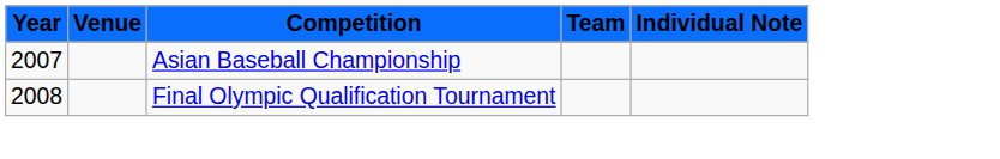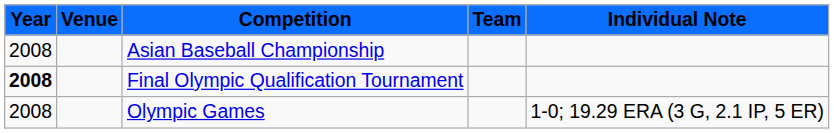 <table class="wikitable">
 <tr>
 <th style="background:#0A6EFF"><span>Year</span></th>
 <th style="background:#0A6EFF"><span>Venue</span></th>
 <th style="background:#0A6EFF"><span>Competition</span></th>
 <th style="background:#0A6EFF"><span>Team</span></th>
 <th style="background:#0A6EFF"><span>Individual Note</span></th>
 </tr>
 <tr>
-<td>2007</td>
+<td>2008</td>
 <td></td>
 <td><a href='#'>Asian Baseball Championship</a></td>
 <td style="text-align:center"></td>
 <td></td>
 </tr>
 <tr>
-<td>2008</td>
+<td><strong>2008</strong></td>
 <td></td>
 <td><a href='#'>Final Olympic Qualification Tournament</a></td>
 <td style="text-align:center"></td>
 <td></td>
 </tr>
+<tr>
+<td>2008</td>
+<td></td>
+<td><a href='#'>Olympic Games</a></td>
+<td style="text-align:center"></td>
+<td>1-0; 19.29 ERA (3 G, 2.1 IP, 5 ER)</td>
+</tr>
 </table>
